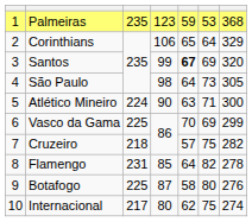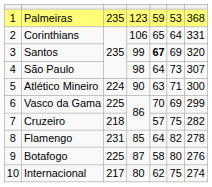 <table class="wikitable sortable mw-collapsible" style="text-align:center;">
 <tr>
 <th></th>
 <th></th>
 <th></th>
 <th></th>
 <th></th>
 <th></th>
 <th></th>
 </tr>
 <tr style="text-align:center; background:#FFFF75;">
 <td>1</td>
 <td align="left">Palmeiras</td>
 <td>235</td>
 <td>123</td>
 <td>59</td>
 <td>53</td>
 <td>368</td>
 </tr>
 <tr>
 <td>2</td>
 <td align="left">Corinthians</td>
 <td rowspan="3">235</td>
 <td>106</td>
 <td>65</td>
 <td>64</td>
-<td>329</td>
+<td>331</td>
 </tr>
 <tr>
 <td>3</td>
 <td align="left">Santos</td>
 <td>99</td>
 <td><strong>67</strong></td>
 <td>69</td>
 <td>320</td>
 </tr>
 <tr>
 <td>4</td>
 <td align="left">São Paulo</td>
 <td>98</td>
 <td>64</td>
 <td>73</td>
-<td>305</td>
+<td>307</td>
 </tr>
 <tr>
 <td>5</td>
 <td align="left">Atlético Mineiro</td>
 <td>224</td>
 <td>90</td>
 <td>63</td>
 <td>71</td>
 <td>300</td>
 </tr>
 <tr>
 <td>6</td>
 <td align="left">Vasco da Gama</td>
 <td>225</td>
 <td rowspan="2">86</td>
 <td>70</td>
 <td>69</td>
 <td>299</td>
 </tr>
 <tr>
 <td>7</td>
 <td align="left">Cruzeiro</td>
 <td>218</td>
 <td>57</td>
 <td>75</td>
 <td>282</td>
 </tr>
 <tr>
 <td>8</td>
 <td align="left">Flamengo</td>
 <td>231</td>
 <td>85</td>
 <td>64</td>
 <td>82</td>
 <td>278</td>
 </tr>
 <tr>
 <td>9</td>
 <td align="left">Botafogo</td>
 <td>225</td>
 <td>87</td>
 <td>58</td>
 <td>80</td>
 <td>276</td>
 </tr>
 <tr>
 <td>10</td>
 <td align="left">Internacional</td>
 <td>217</td>
 <td>80</td>
 <td>62</td>
 <td>75</td>
 <td>274</td>
 </tr>
 </table>
